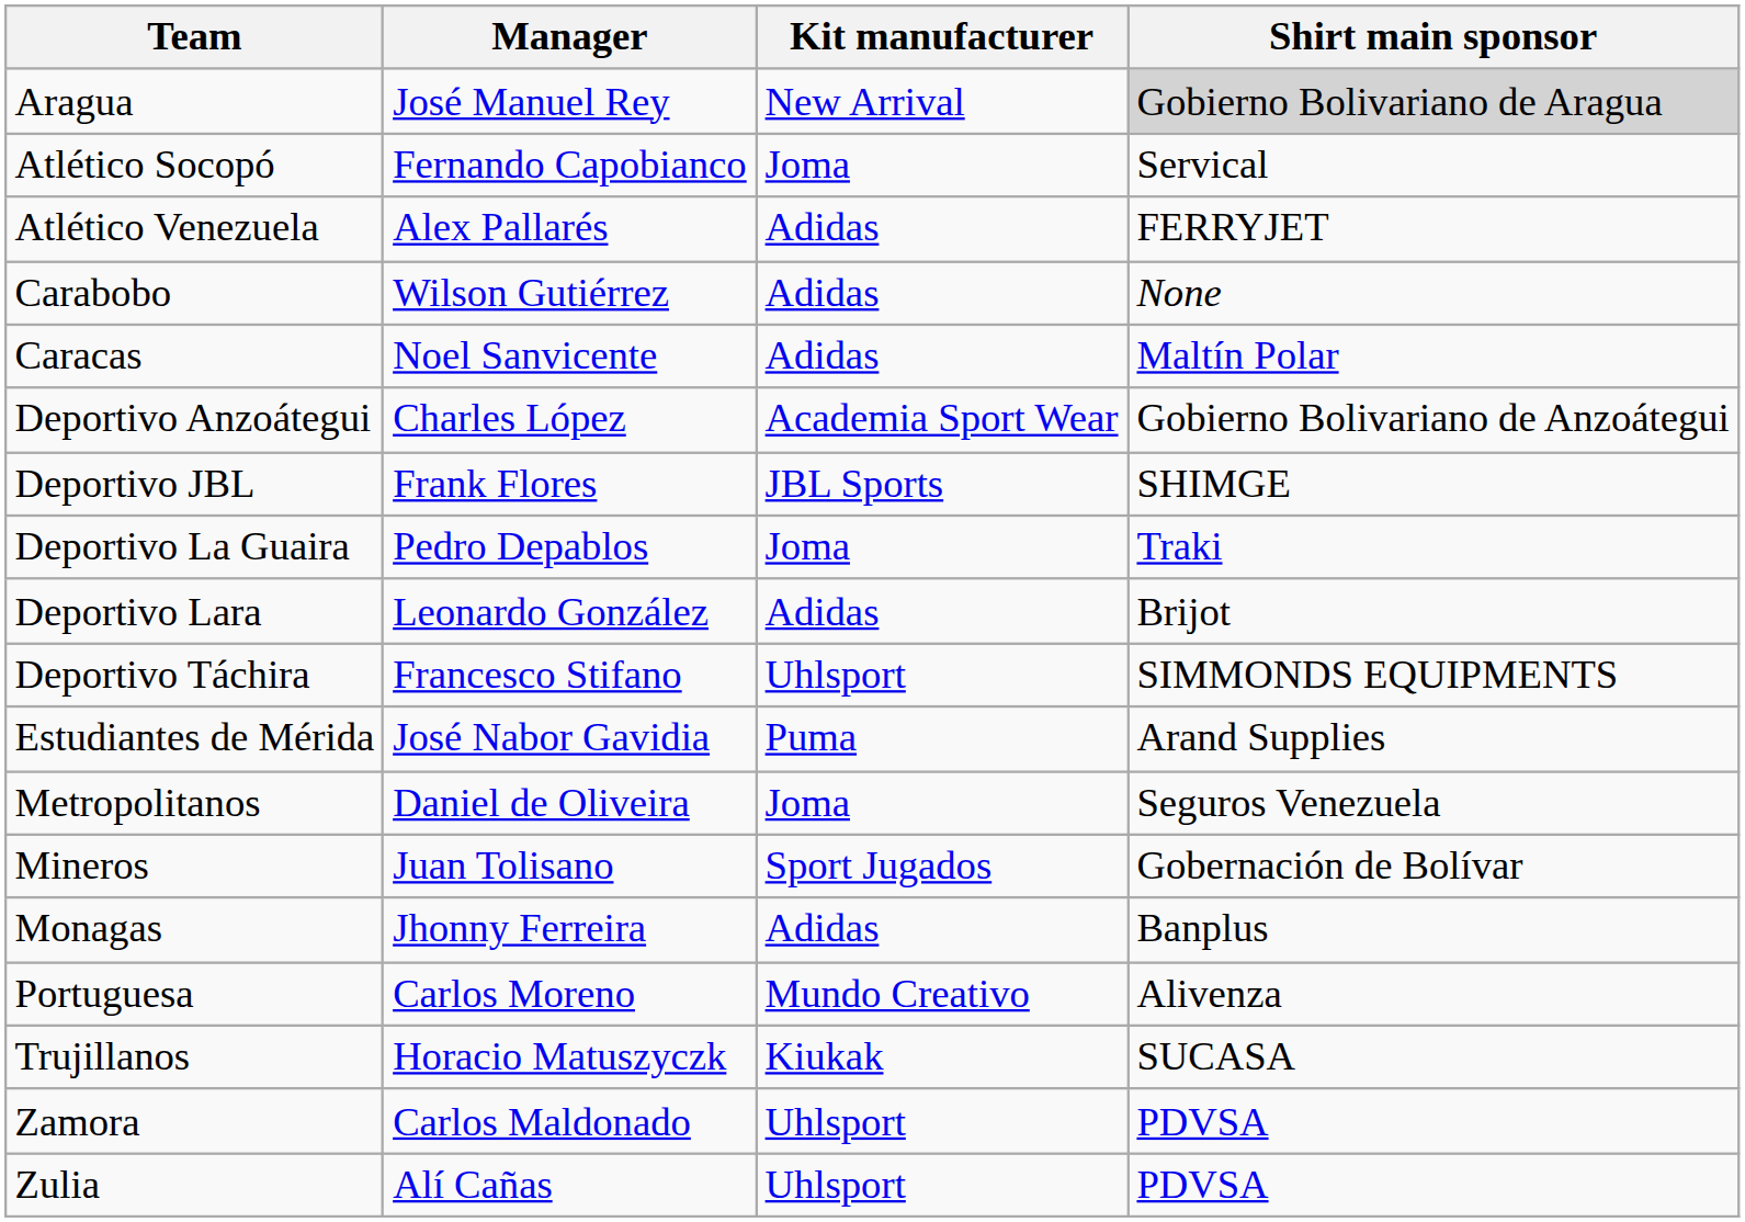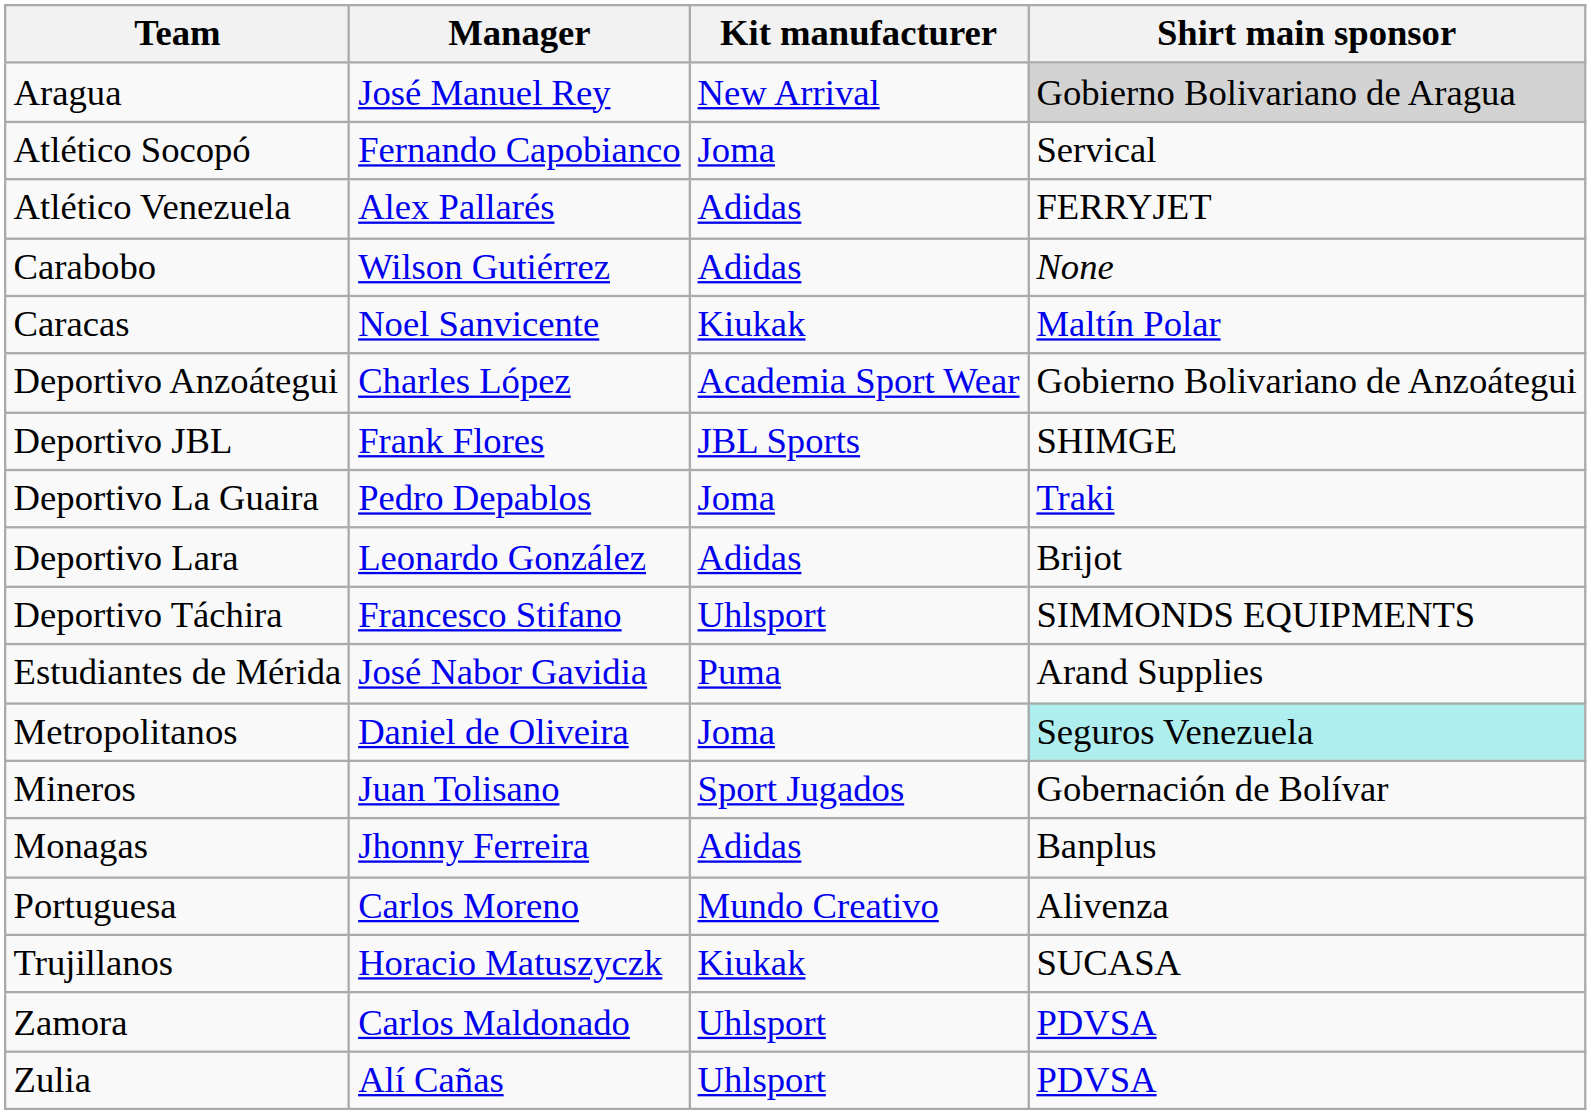 <table class="wikitable sortable">
 <tr>
 <th>Team</th>
 <th>Manager</th>
 <th>Kit manufacturer</th>
 <th>Shirt main sponsor</th>
 </tr>
 <tr>
 <td>Aragua</td>
 <td> <a href='#'>José Manuel Rey</a></td>
 <td> <a href='#'>New Arrival</a></td>
 <td style="background: lightgrey;">Gobierno Bolivariano de Aragua</td>
 </tr>
 <tr>
 <td>Atlético Socopó</td>
 <td> <a href='#'>Fernando Capobianco</a></td>
 <td> <a href='#'>Joma</a></td>
 <td>Servical</td>
 </tr>
 <tr>
 <td>Atlético Venezuela</td>
 <td> <a href='#'>Alex Pallarés</a></td>
 <td> <a href='#'>Adidas</a></td>
 <td>FERRYJET</td>
 </tr>
 <tr>
 <td>Carabobo</td>
 <td> <a href='#'>Wilson Gutiérrez</a></td>
 <td> <a href='#'>Adidas</a></td>
 <td><em>None</em></td>
 </tr>
 <tr>
 <td>Caracas</td>
 <td> <a href='#'>Noel Sanvicente</a></td>
-<td> <a href='#'>Adidas</a></td>
+<td> <a href='#'>Kiukak</a></td>
 <td><a href='#'>Maltín Polar</a></td>
 </tr>
 <tr>
 <td>Deportivo Anzoátegui</td>
 <td> <a href='#'>Charles López</a></td>
 <td> <a href='#'>Academia Sport Wear</a></td>
 <td>Gobierno Bolivariano de Anzoátegui</td>
 </tr>
 <tr>
 <td>Deportivo JBL</td>
 <td> <a href='#'>Frank Flores</a></td>
 <td> <a href='#'>JBL Sports</a></td>
 <td>SHIMGE</td>
 </tr>
 <tr>
 <td>Deportivo La Guaira</td>
 <td> <a href='#'>Pedro Depablos</a></td>
 <td> <a href='#'>Joma</a></td>
 <td><a href='#'>Traki</a></td>
 </tr>
 <tr>
 <td>Deportivo Lara</td>
 <td> <a href='#'>Leonardo González</a></td>
 <td> <a href='#'>Adidas</a></td>
 <td>Brijot</td>
 </tr>
 <tr>
 <td>Deportivo Táchira</td>
 <td> <a href='#'>Francesco Stifano</a></td>
 <td> <a href='#'>Uhlsport</a></td>
 <td>SIMMONDS EQUIPMENTS</td>
 </tr>
 <tr>
 <td>Estudiantes de Mérida</td>
 <td> <a href='#'>José Nabor Gavidia</a></td>
 <td> <a href='#'>Puma</a></td>
 <td>Arand Supplies</td>
 </tr>
 <tr>
 <td>Metropolitanos</td>
 <td> <a href='#'>Daniel de Oliveira</a></td>
 <td> <a href='#'>Joma</a></td>
-<td>Seguros Venezuela</td>
+<td style="background: paleturquoise;">Seguros Venezuela</td>
 </tr>
 <tr>
 <td>Mineros</td>
 <td> <a href='#'>Juan Tolisano</a></td>
 <td> <a href='#'>Sport Jugados</a></td>
 <td>Gobernación de Bolívar</td>
 </tr>
 <tr>
 <td>Monagas</td>
 <td> <a href='#'>Jhonny Ferreira</a></td>
 <td> <a href='#'>Adidas</a></td>
 <td>Banplus</td>
 </tr>
 <tr>
 <td>Portuguesa</td>
 <td> <a href='#'>Carlos Moreno</a></td>
 <td> <a href='#'>Mundo Creativo</a></td>
 <td>Alivenza</td>
 </tr>
 <tr>
 <td>Trujillanos</td>
 <td> <a href='#'>Horacio Matuszyczk</a></td>
 <td> <a href='#'>Kiukak</a></td>
 <td>SUCASA</td>
 </tr>
 <tr>
 <td>Zamora</td>
 <td> <a href='#'>Carlos Maldonado</a></td>
 <td> <a href='#'>Uhlsport</a></td>
 <td><a href='#'>PDVSA</a></td>
 </tr>
 <tr>
 <td>Zulia</td>
 <td> <a href='#'>Alí Cañas</a></td>
 <td> <a href='#'>Uhlsport</a></td>
 <td><a href='#'>PDVSA</a></td>
 </tr>
 </table>
